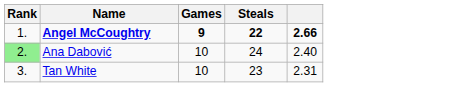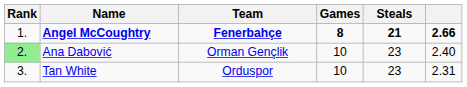 <table | class="wikitable sortable" style="text-align: center;">
 <tr>
 <th>Rank</th>
 <th width=175>Name</th>
+<th width=175>Team</th>
 <th>Games</th>
 <th width=75>Steals</th>
 <th width=40></th>
 </tr>
 <tr>
 <td>1.</td>
 <td align="left"> <strong><a href='#'>Angel McCoughtry</a></strong></td>
-<td><strong>9</strong></td>
-<td><strong>22</strong></td>
+<td><strong><a href='#'>Fenerbahçe</a> </strong></td>
+<td><strong>8</strong></td>
+<td><strong>21</strong></td>
 <td><strong>2.66</strong></td>
 </tr>
 <tr>
 <td style="background: lightgreen;">2.</td>
 <td align="left"> <a href='#'>Ana Dabović</a></td>
+<td><a href='#'>Orman Gençlik</a></td>
 <td>10</td>
-<td>24</td>
+<td>23</td>
 <td>2.40</td>
 </tr>
 <tr>
 <td>3.</td>
 <td align="left"> <a href='#'>Tan White</a></td>
+<td><a href='#'>Orduspor</a></td>
 <td>10</td>
 <td>23</td>
 <td>2.31</td>
 </tr>
 </table>
